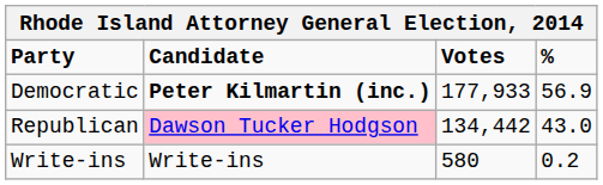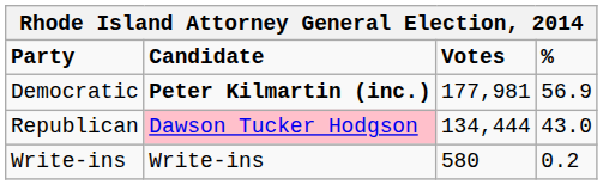 <table class="wikitable">
 <tr>
 <th colspan="4">Rhode Island Attorney General Election, 2014</th>
 </tr>
 <tr>
 <td><strong>Party</strong></td>
 <td><strong>Candidate</strong></td>
 <td><strong>Votes</strong></td>
 <td><strong>%</strong></td>
 </tr>
 <tr>
 <td>Democratic</td>
 <td><strong>Peter Kilmartin (inc.)</strong></td>
-<td>177,933</td>
+<td>177,981</td>
 <td>56.9</td>
 </tr>
 <tr>
 <td>Republican</td>
 <td style="background: pink;"><a href='#'>Dawson Tucker Hodgson</a></td>
-<td>134,442</td>
+<td>134,444</td>
 <td>43.0</td>
 </tr>
 <tr>
 <td>Write-ins</td>
 <td>Write-ins</td>
 <td>580</td>
 <td>0.2</td>
 </tr>
 </table>
